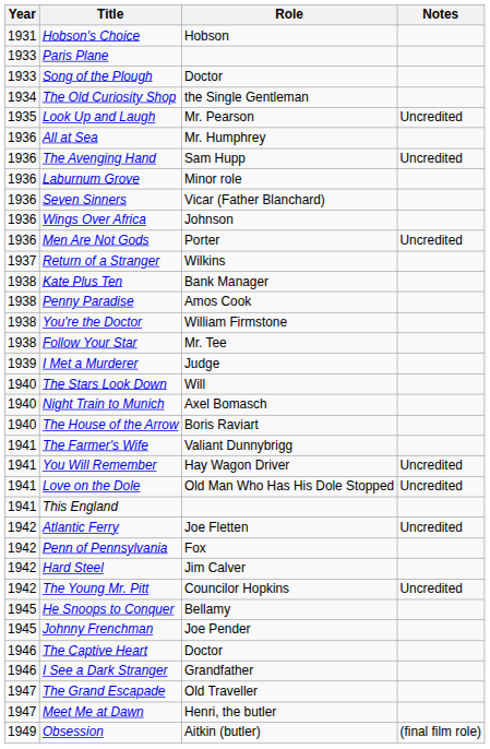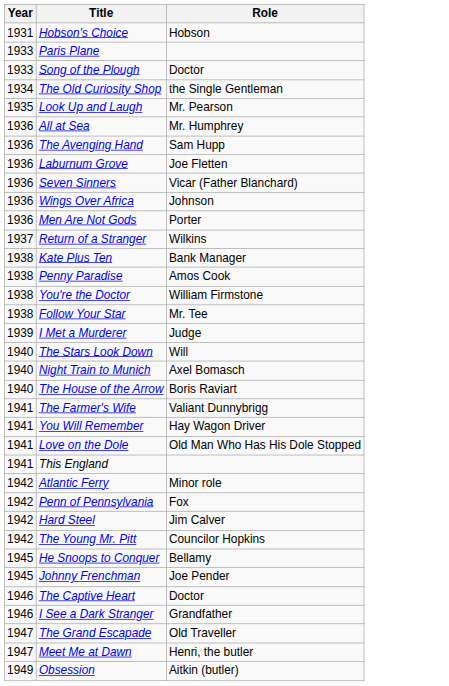 <table class="wikitable">
 <tr>
 <th>Year</th>
 <th>Title</th>
 <th>Role</th>
-<th>Notes</th>
 </tr>
 <tr>
 <td>1931</td>
 <td><em><a href='#'>Hobson's Choice</a></em></td>
 <td>Hobson</td>
-<td></td>
 </tr>
 <tr>
 <td>1933</td>
 <td><em><a href='#'>Paris Plane</a></em></td>
-<td></td>
 <td></td>
 </tr>
 <tr>
 <td>1933</td>
 <td><em><a href='#'>Song of the Plough</a></em></td>
 <td>Doctor</td>
-<td></td>
 </tr>
 <tr>
 <td>1934</td>
 <td><em><a href='#'>The Old Curiosity Shop</a></em></td>
 <td>the Single Gentleman</td>
-<td></td>
 </tr>
 <tr>
 <td>1935</td>
 <td><em><a href='#'>Look Up and Laugh</a></em></td>
 <td>Mr. Pearson</td>
-<td>Uncredited</td>
 </tr>
 <tr>
 <td>1936</td>
 <td><em><a href='#'>All at Sea</a></em></td>
 <td>Mr. Humphrey</td>
-<td></td>
 </tr>
 <tr>
 <td>1936</td>
 <td><em><a href='#'>The Avenging Hand</a></em></td>
 <td>Sam Hupp</td>
-<td>Uncredited</td>
 </tr>
 <tr>
 <td>1936</td>
 <td><em><a href='#'>Laburnum Grove</a></em></td>
-<td>Minor role</td>
-<td></td>
+<td>Joe Fletten</td>
 </tr>
 <tr>
 <td>1936</td>
 <td><em><a href='#'>Seven Sinners</a></em></td>
 <td>Vicar (Father Blanchard)</td>
-<td></td>
 </tr>
 <tr>
 <td>1936</td>
 <td><em><a href='#'>Wings Over Africa</a></em></td>
 <td>Johnson</td>
-<td></td>
 </tr>
 <tr>
 <td>1936</td>
 <td><em><a href='#'>Men Are Not Gods</a></em></td>
 <td>Porter</td>
-<td>Uncredited</td>
 </tr>
 <tr>
 <td>1937</td>
 <td><em><a href='#'>Return of a Stranger</a></em></td>
 <td>Wilkins</td>
-<td></td>
 </tr>
 <tr>
 <td>1938</td>
 <td><em><a href='#'>Kate Plus Ten</a></em></td>
 <td>Bank Manager</td>
-<td></td>
 </tr>
 <tr>
 <td>1938</td>
 <td><em><a href='#'>Penny Paradise</a></em></td>
 <td>Amos Cook</td>
-<td></td>
 </tr>
 <tr>
 <td>1938</td>
 <td><em><a href='#'>You're the Doctor</a></em></td>
 <td>William Firmstone</td>
-<td></td>
 </tr>
 <tr>
 <td>1938</td>
 <td><em><a href='#'>Follow Your Star</a></em></td>
 <td>Mr. Tee</td>
-<td></td>
 </tr>
 <tr>
 <td>1939</td>
 <td><em><a href='#'>I Met a Murderer</a></em></td>
 <td>Judge</td>
-<td></td>
 </tr>
 <tr>
 <td>1940</td>
 <td><em><a href='#'>The Stars Look Down</a></em></td>
 <td>Will</td>
-<td></td>
 </tr>
 <tr>
 <td>1940</td>
 <td><em><a href='#'>Night Train to Munich</a></em></td>
 <td>Axel Bomasch</td>
-<td></td>
 </tr>
 <tr>
 <td>1940</td>
 <td><em><a href='#'>The House of the Arrow</a></em></td>
 <td>Boris Raviart</td>
-<td></td>
 </tr>
 <tr>
 <td>1941</td>
 <td><em><a href='#'>The Farmer's Wife</a></em></td>
 <td>Valiant Dunnybrigg</td>
-<td></td>
 </tr>
 <tr>
 <td>1941</td>
 <td><em><a href='#'>You Will Remember</a></em></td>
 <td>Hay Wagon Driver</td>
-<td>Uncredited</td>
 </tr>
 <tr>
 <td>1941</td>
 <td><em><a href='#'>Love on the Dole</a></em></td>
 <td>Old Man Who Has His Dole Stopped</td>
-<td>Uncredited</td>
 </tr>
 <tr>
 <td>1941</td>
 <td><em>This England</em></td>
 <td></td>
-<td></td>
 </tr>
 <tr>
 <td>1942</td>
 <td><em><a href='#'>Atlantic Ferry</a></em></td>
-<td>Joe Fletten</td>
-<td>Uncredited</td>
+<td>Minor role</td>
 </tr>
 <tr>
 <td>1942</td>
 <td><em><a href='#'>Penn of Pennsylvania</a></em></td>
 <td>Fox</td>
-<td></td>
 </tr>
 <tr>
 <td>1942</td>
 <td><em><a href='#'>Hard Steel</a></em></td>
 <td>Jim Calver</td>
-<td></td>
 </tr>
 <tr>
 <td>1942</td>
 <td><em><a href='#'>The Young Mr. Pitt</a></em></td>
 <td>Councilor Hopkins</td>
-<td>Uncredited</td>
 </tr>
 <tr>
 <td>1945</td>
 <td><em><a href='#'>He Snoops to Conquer</a></em></td>
 <td>Bellamy</td>
-<td></td>
 </tr>
 <tr>
 <td>1945</td>
 <td><em><a href='#'>Johnny Frenchman</a></em></td>
 <td>Joe Pender</td>
-<td></td>
 </tr>
 <tr>
 <td>1946</td>
 <td><em><a href='#'>The Captive Heart</a></em></td>
 <td>Doctor</td>
-<td></td>
 </tr>
 <tr>
 <td>1946</td>
 <td><em><a href='#'>I See a Dark Stranger</a></em></td>
 <td>Grandfather</td>
-<td></td>
 </tr>
 <tr>
 <td>1947</td>
 <td><em><a href='#'>The Grand Escapade</a></em></td>
 <td>Old Traveller</td>
-<td></td>
 </tr>
 <tr>
 <td>1947</td>
 <td><em><a href='#'>Meet Me at Dawn</a></em></td>
 <td>Henri, the butler</td>
-<td></td>
 </tr>
 <tr>
 <td>1949</td>
 <td><em><a href='#'>Obsession</a></em></td>
 <td>Aitkin (butler)</td>
-<td>(final film role)</td>
 </tr>
 </table>
